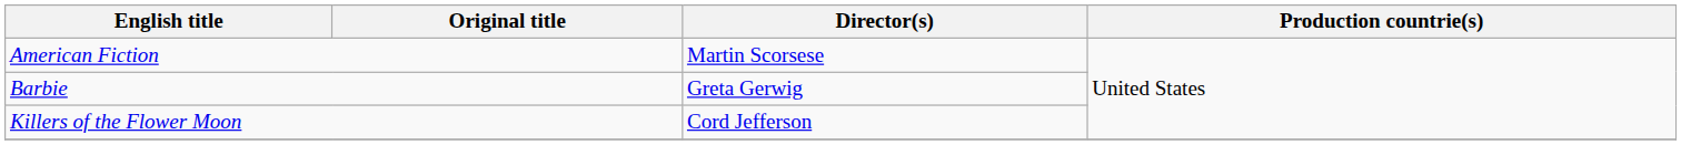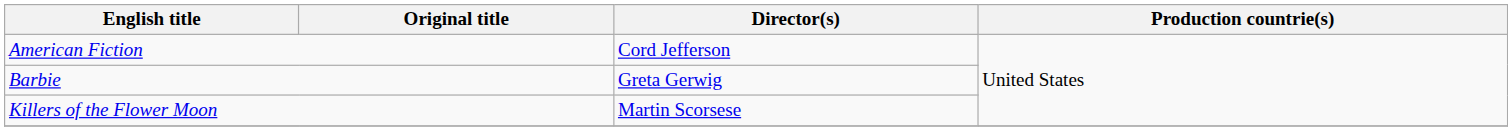 <table class="sortable wikitable" style="width:100%; margin-bottom:4px" cellpadding="5">
 <tr>
 <th scope="col">English title</th>
 <th scope="col">Original title</th>
 <th scope="col">Director(s)</th>
 <th scope="col">Production countrie(s)</th>
 </tr>
 <tr>
 <td colspan="2"><em><a href='#'>American Fiction</a></em> </td>
-<td><a href='#'>Martin Scorsese</a></td>
+<td><a href='#'>Cord Jefferson</a></td>
 <td rowspan="3">United States</td>
 </tr>
 <tr>
 <td colspan="2"><em><a href='#'>Barbie</a></em> </td>
 <td><a href='#'>Greta Gerwig</a></td>
 </tr>
 <tr>
 <td colspan="2"><em><a href='#'>Killers of the Flower Moon</a></em> </td>
-<td><a href='#'>Cord Jefferson</a></td>
+<td><a href='#'>Martin Scorsese</a></td>
 </tr>
 <tr>
 </tr>
 </table>
